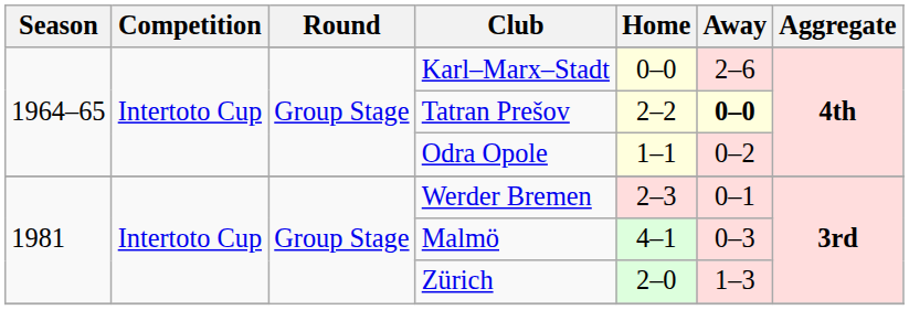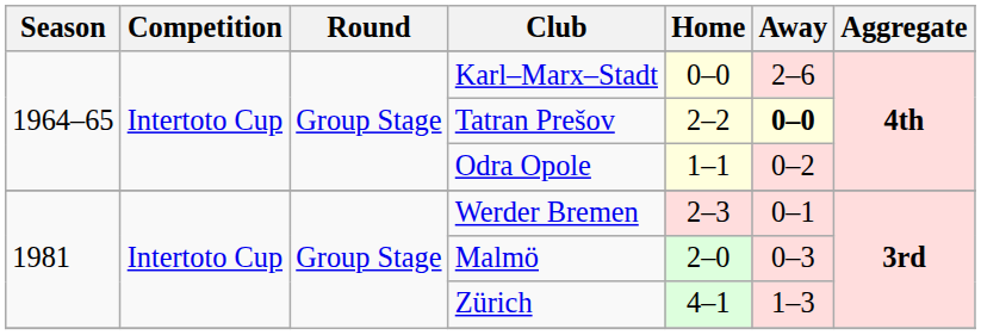 <table class="wikitable" style="text-align:left">
 <tr>
 <th>Season</th>
 <th>Competition</th>
 <th>Round</th>
 <th>Club</th>
 <th>Home</th>
 <th>Away</th>
 <th>Aggregate</th>
 </tr>
 <tr>
 <td rowspan="4">1964–65</td>
 <td rowspan="4"><a href='#'>Intertoto Cup</a></td>
 </tr>
 <tr>
 <td rowspan="4"><a href='#'>Group Stage</a></td>
 <td> <a href='#'>Karl–Marx–Stadt</a></td>
 <td bgcolor="#ffffdd" style="text-align:center;">0–0</td>
 <td bgcolor="#ffdddd" style="text-align:center;">2–6</td>
 <td bgcolor="#ffdddd" rowspan="3" align="center"><strong>4th</strong></td>
 </tr>
 <tr>
 <td> <a href='#'>Tatran Prešov</a></td>
 <td bgcolor="#ffffdd" style="text-align:center;">2–2</td>
 <td bgcolor="#ffffdd" style="text-align:center;"><strong>0–0</strong></td>
 </tr>
 <tr>
 <td> <a href='#'>Odra Opole</a></td>
 <td bgcolor="#ffffdd" style="text-align:center;">1–1</td>
 <td bgcolor="#ffdddd" style="text-align:center;">0–2</td>
 </tr>
 <tr>
 </tr>
 <tr>
 <td rowspan="4">1981</td>
 <td rowspan="4"><a href='#'>Intertoto Cup</a></td>
 </tr>
 <tr>
 <td rowspan="4"><a href='#'>Group Stage</a></td>
 <td> <a href='#'>Werder Bremen</a></td>
 <td bgcolor="#ffdddd" style="text-align:center;">2–3</td>
 <td bgcolor="#ffdddd" style="text-align:center;">0–1</td>
 <td bgcolor="#ffdddd" rowspan="3" align="center"><strong>3rd</strong></td>
 </tr>
 <tr>
 <td> <a href='#'>Malmö</a></td>
-<td bgcolor="#ddffdd" style="text-align:center;">4–1</td>
+<td bgcolor="#ddffdd" style="text-align:center;">2–0</td>
 <td bgcolor="#ffdddd" style="text-align:center;">0–3</td>
 </tr>
 <tr>
 <td> <a href='#'>Zürich</a></td>
-<td bgcolor="#ddffdd" style="text-align:center;">2–0</td>
+<td bgcolor="#ddffdd" style="text-align:center;">4–1</td>
 <td bgcolor="#ffdddd" style="text-align:center;">1–3</td>
 </tr>
 <tr>
 </tr>
 </table>
